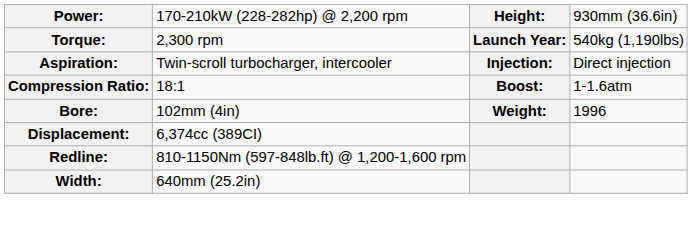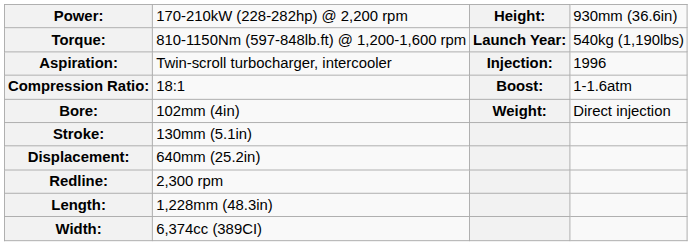 <table class="wikitable">
 <tr>
 <th>Power:</th>
 <td>170-210kW (228-282hp) @ 2,200 rpm</td>
 <th>Height:</th>
 <td>930mm (36.6in)</td>
 </tr>
 <tr>
 <th>Torque:</th>
-<td>2,300 rpm</td>
+<td>810-1150Nm (597-848lb.ft) @ 1,200-1,600 rpm</td>
 <th>Launch Year:</th>
 <td>540kg (1,190lbs)</td>
 </tr>
 <tr>
 <th>Aspiration:</th>
 <td>Twin-scroll turbocharger, intercooler</td>
 <th>Injection:</th>
-<td>Direct injection</td>
+<td>1996</td>
 </tr>
 <tr>
 <th>Compression Ratio:</th>
 <td>18:1</td>
 <th>Boost:</th>
 <td>1-1.6atm</td>
 </tr>
 <tr>
 <th>Bore:</th>
 <td>102mm (4in)</td>
 <th>Weight:</th>
-<td>1996</td>
+<td>Direct injection</td>
+</tr>
+<tr>
+<th>Stroke:</th>
+<td>130mm (5.1in)</td>
+<th></th>
+<td></td>
 </tr>
 <tr>
 <th>Displacement:</th>
-<td>6,374cc (389CI)</td>
+<td>640mm (25.2in)</td>
 <th></th>
 <td></td>
 </tr>
 <tr>
 <th>Redline:</th>
-<td>810-1150Nm (597-848lb.ft) @ 1,200-1,600 rpm</td>
+<td>2,300 rpm</td>
+<th></th>
+<td></td>
+</tr>
+<tr>
+<th>Length:</th>
+<td>1,228mm (48.3in)</td>
 <th></th>
 <td></td>
 </tr>
 <tr>
 <th>Width:</th>
-<td>640mm (25.2in)</td>
+<td>6,374cc (389CI)</td>
 <th></th>
 <td></td>
 </tr>
 </table>
